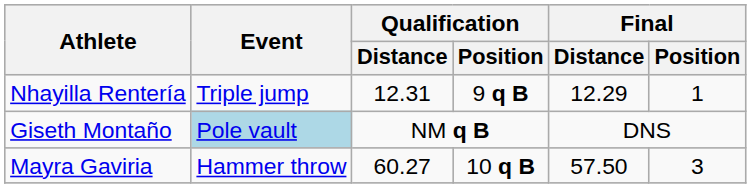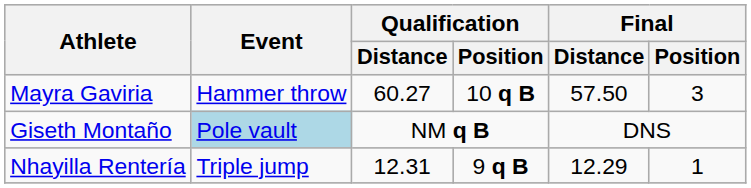 <table class=wikitable style="font-size:90%">
 <tr>
 <th rowspan=2>Athlete</th>
 <th rowspan=2>Event</th>
 <th colspan=2>Qualification</th>
 <th colspan=2>Final</th>
 </tr>
 <tr style="font-size:95%">
 <th>Distance</th>
 <th>Position</th>
 <th>Distance</th>
 <th>Position</th>
 </tr>
 <tr align=center>
-<td align=left><a href='#'>Nhayilla Rentería</a></td>
-<td align=left><a href='#'>Triple jump</a></td>
-<td>12.31</td>
-<td>9 <strong>q B</strong></td>
-<td>12.29</td>
-<td>1</td>
+<td align=left><a href='#'>Mayra Gaviria</a></td>
+<td align=left><a href='#'>Hammer throw</a></td>
+<td>60.27</td>
+<td>10 <strong>q B</strong></td>
+<td>57.50</td>
+<td>3</td>
 </tr>
 <tr align=center>
 <td align=left><a href='#'>Giseth Montaño</a></td>
 <td align=left style="background: lightblue;"><a href='#'>Pole vault</a></td>
 <td colspan=2>NM <strong>q B</strong></td>
 <td colspan=2>DNS</td>
 </tr>
 <tr align=center>
-<td align=left><a href='#'>Mayra Gaviria</a></td>
-<td align=left><a href='#'>Hammer throw</a></td>
-<td>60.27</td>
-<td>10 <strong>q B</strong></td>
-<td>57.50</td>
-<td>3</td>
+<td align=left><a href='#'>Nhayilla Rentería</a></td>
+<td align=left><a href='#'>Triple jump</a></td>
+<td>12.31</td>
+<td>9 <strong>q B</strong></td>
+<td>12.29</td>
+<td>1</td>
 </tr>
 </table>
